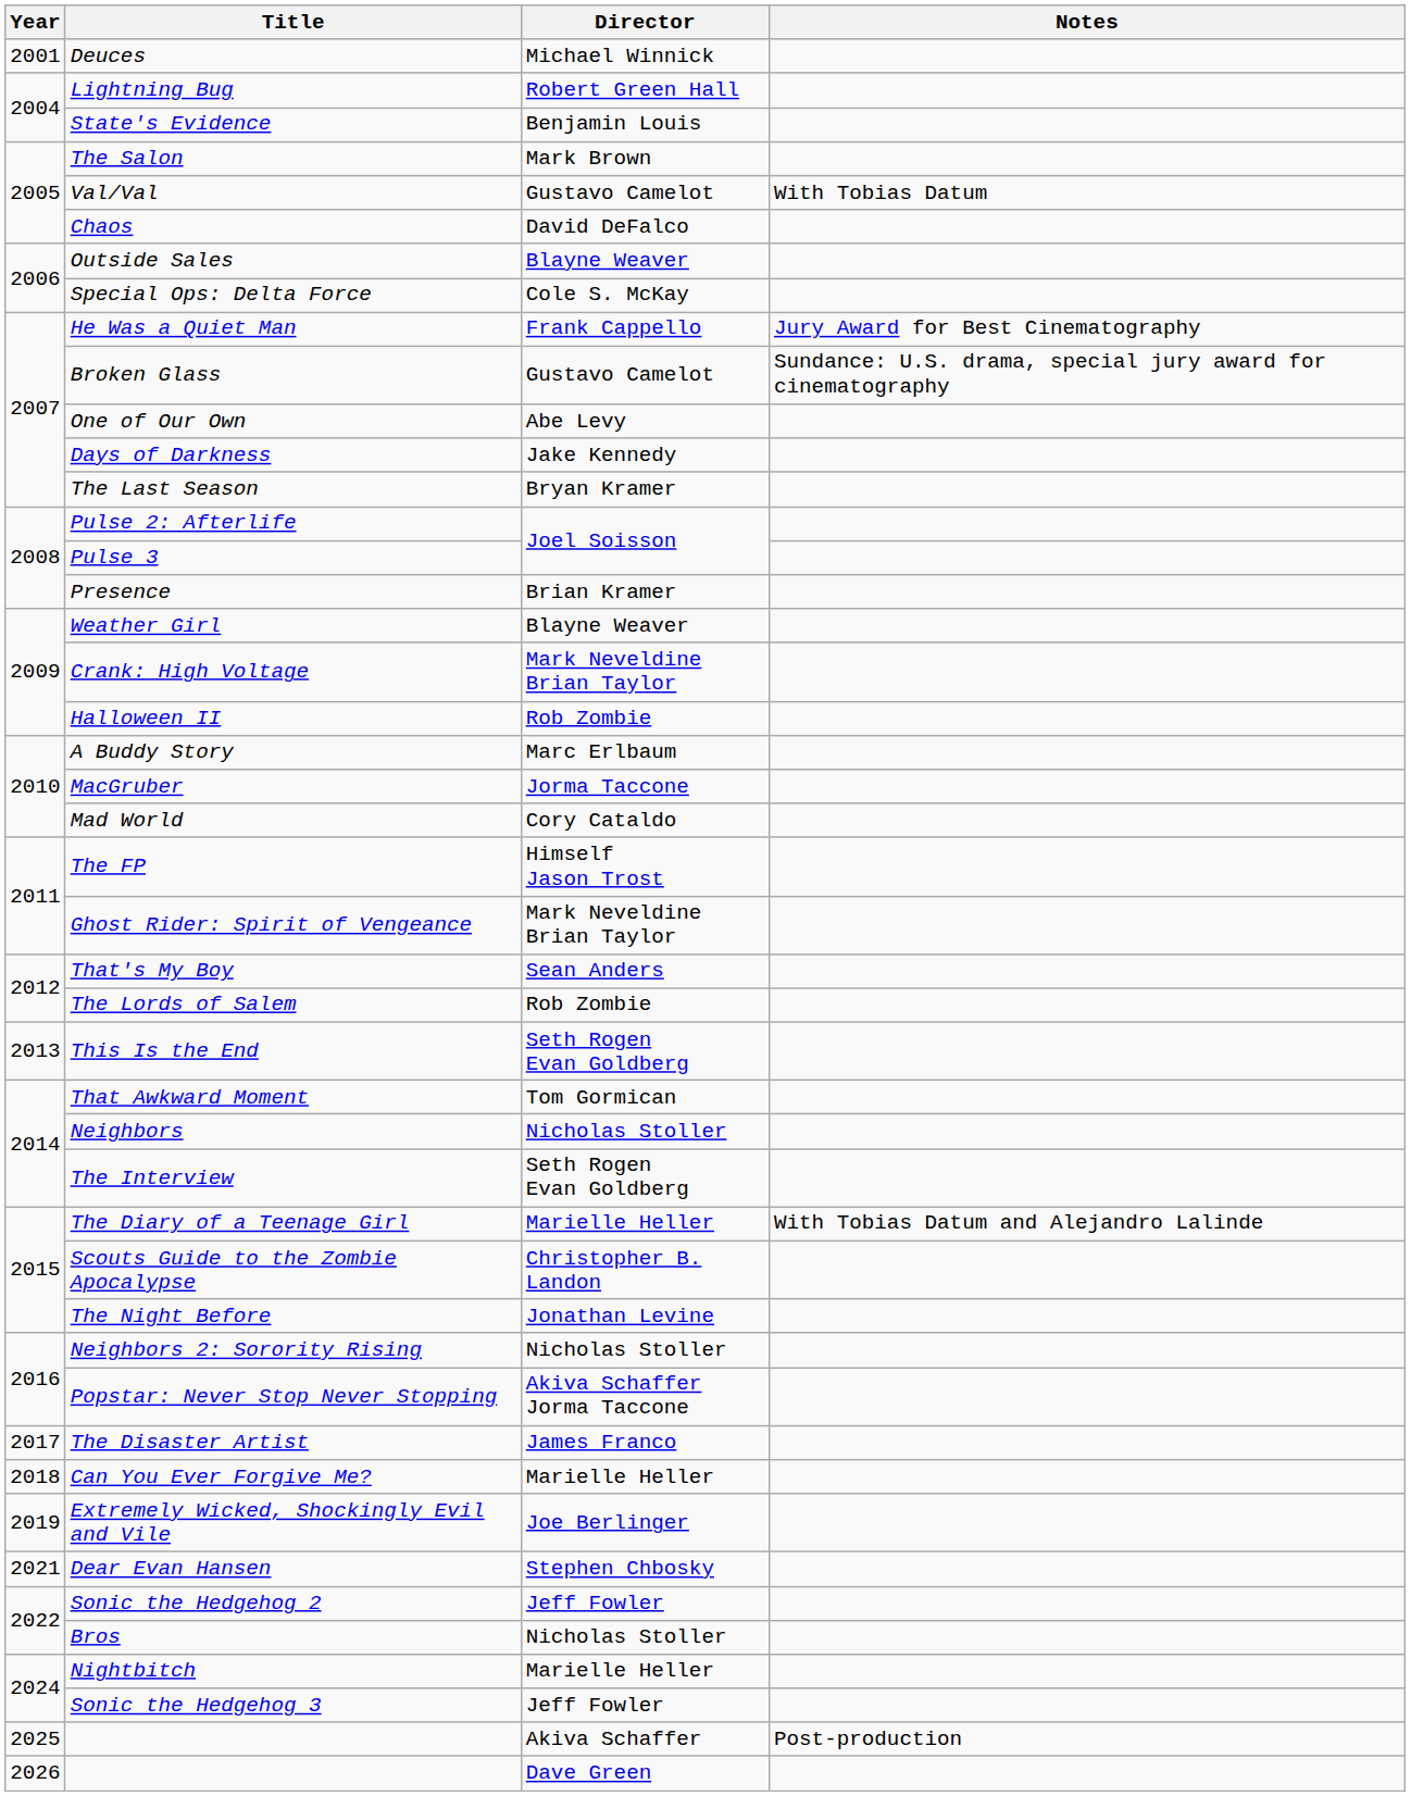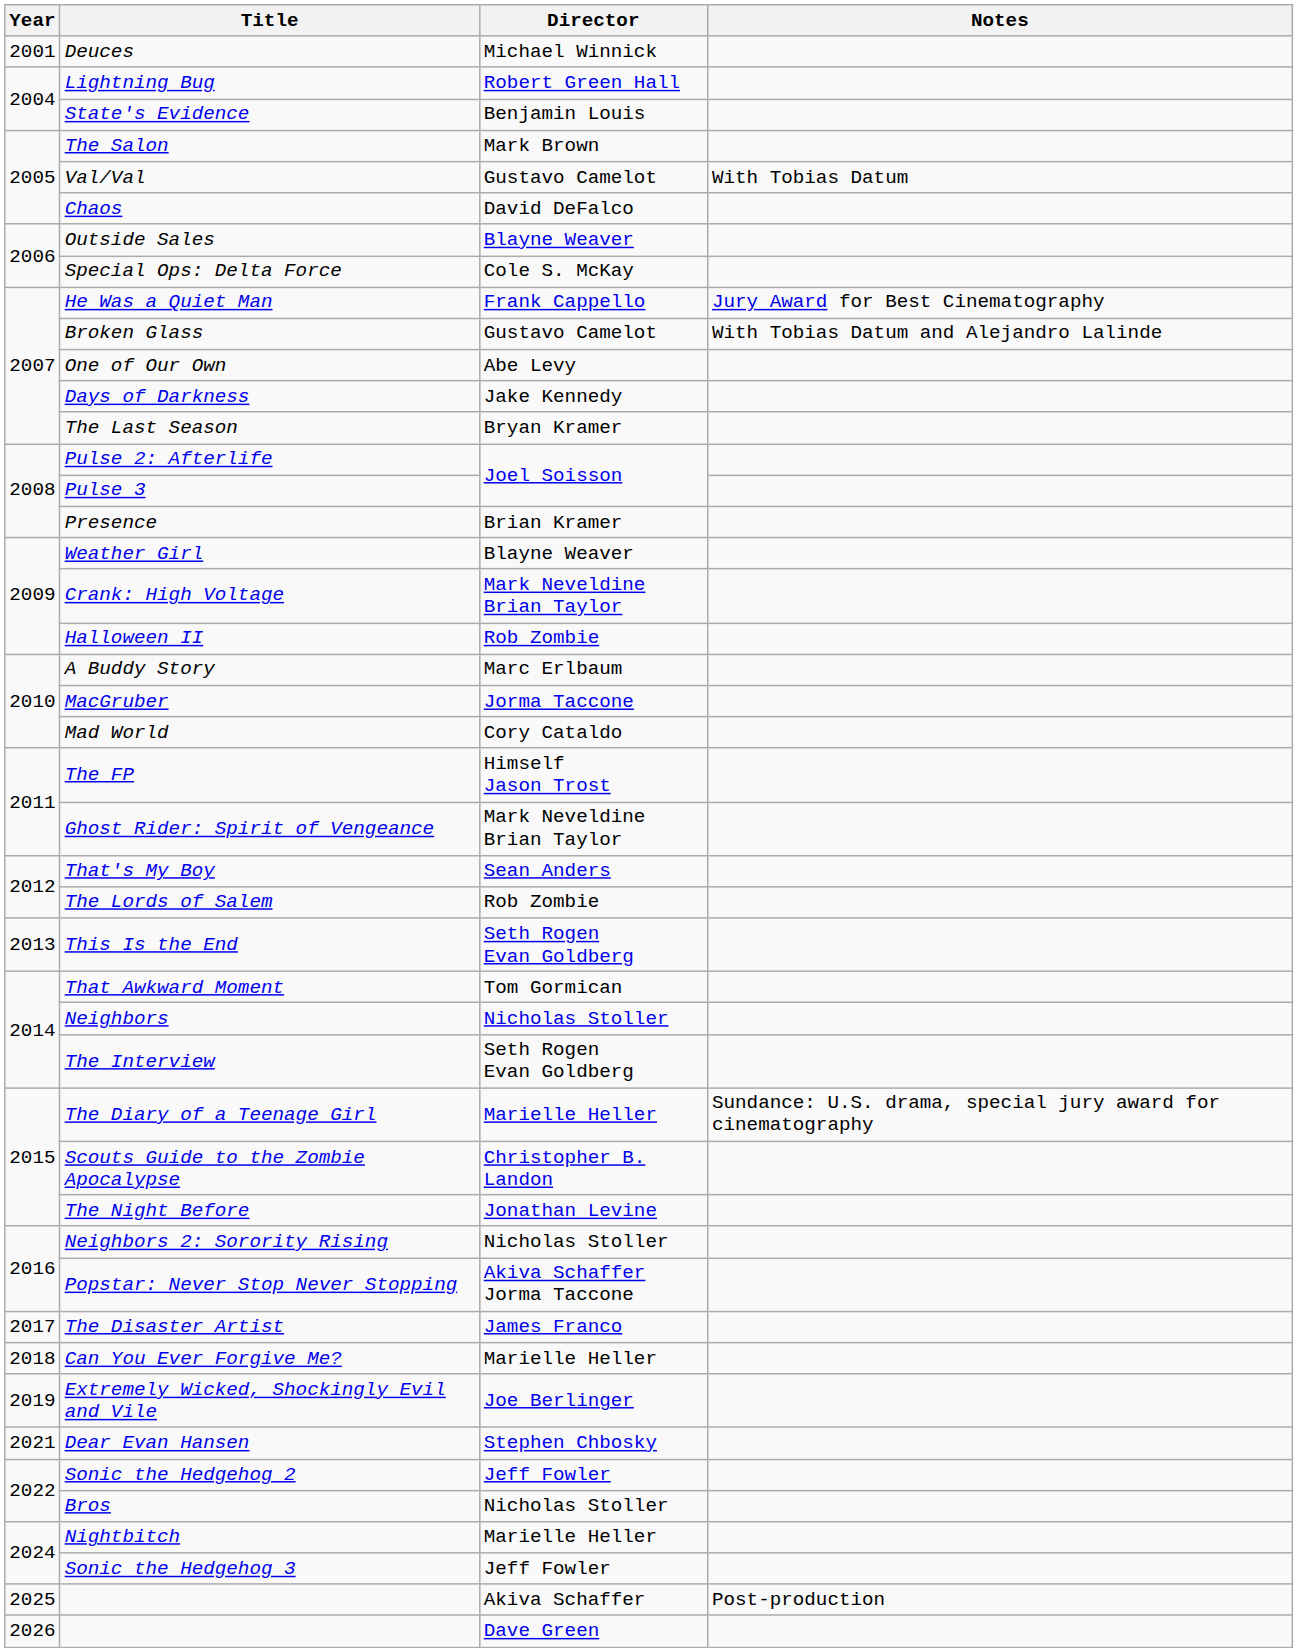 <table class="wikitable">
 <tr>
 <th>Year</th>
 <th>Title</th>
 <th>Director</th>
 <th>Notes</th>
 </tr>
 <tr>
 <td>2001</td>
 <td><em>Deuces</em></td>
 <td>Michael Winnick</td>
 <td></td>
 </tr>
 <tr>
 <td rowspan=2>2004</td>
 <td><em><a href='#'>Lightning Bug</a></em></td>
 <td><a href='#'>Robert Green Hall</a></td>
 <td></td>
 </tr>
 <tr>
 <td><em><a href='#'>State's Evidence</a></em></td>
 <td>Benjamin Louis</td>
 <td></td>
 </tr>
 <tr>
 <td rowspan=3>2005</td>
 <td><em><a href='#'>The Salon</a></em></td>
 <td>Mark Brown</td>
 <td></td>
 </tr>
 <tr>
 <td><em>Val/Val</em></td>
 <td>Gustavo Camelot</td>
 <td>With Tobias Datum</td>
 </tr>
 <tr>
 <td><em><a href='#'>Chaos</a></em></td>
 <td>David DeFalco</td>
 <td></td>
 </tr>
 <tr>
 <td rowspan=2>2006</td>
 <td><em>Outside Sales</em></td>
 <td><a href='#'>Blayne Weaver</a></td>
 <td></td>
 </tr>
 <tr>
 <td><em>Special Ops: Delta Force</em></td>
 <td>Cole S. McKay</td>
 <td></td>
 </tr>
 <tr>
 <td rowspan=5>2007</td>
 <td><em><a href='#'>He Was a Quiet Man</a></em></td>
 <td><a href='#'>Frank Cappello</a></td>
 <td><a href='#'>Jury Award</a> for Best Cinematography</td>
 </tr>
 <tr>
 <td><em>Broken Glass</em></td>
 <td>Gustavo Camelot</td>
-<td>Sundance: U.S. drama, special jury award for cinematography</td>
+<td>With Tobias Datum and Alejandro Lalinde</td>
 </tr>
 <tr>
 <td><em>One of Our Own</em></td>
 <td>Abe Levy</td>
 <td></td>
 </tr>
 <tr>
 <td><em><a href='#'>Days of Darkness</a></em></td>
 <td>Jake Kennedy</td>
 <td></td>
 </tr>
 <tr>
 <td><em>The Last Season</em></td>
 <td>Bryan Kramer</td>
 <td></td>
 </tr>
 <tr>
 <td rowspan=3>2008</td>
 <td><em><a href='#'>Pulse 2: Afterlife</a></em></td>
 <td rowspan="2"><a href='#'>Joel Soisson</a></td>
 <td></td>
 </tr>
 <tr>
 <td><em><a href='#'>Pulse 3</a></em></td>
 <td></td>
 </tr>
 <tr>
 <td><em>Presence</em></td>
 <td>Brian Kramer</td>
 <td></td>
 </tr>
 <tr>
 <td rowspan=3>2009</td>
 <td><em><a href='#'>Weather Girl</a></em></td>
 <td>Blayne Weaver</td>
 <td></td>
 </tr>
 <tr>
 <td><em><a href='#'>Crank: High Voltage</a></em></td>
 <td><a href='#'>Mark Neveldine</a><br><a href='#'>Brian Taylor</a></td>
 <td></td>
 </tr>
 <tr>
 <td><em><a href='#'>Halloween II</a></em></td>
 <td><a href='#'>Rob Zombie</a></td>
 <td></td>
 </tr>
 <tr>
 <td rowspan=3>2010</td>
 <td><em>A Buddy Story</em></td>
 <td>Marc Erlbaum</td>
 <td></td>
 </tr>
 <tr>
 <td><em><a href='#'>MacGruber</a></em></td>
 <td><a href='#'>Jorma Taccone</a></td>
 <td></td>
 </tr>
 <tr>
 <td><em>Mad World</em></td>
 <td>Cory Cataldo</td>
 <td></td>
 </tr>
 <tr>
 <td rowspan=2>2011</td>
 <td><em><a href='#'>The FP</a></em></td>
 <td>Himself<br><a href='#'>Jason Trost</a></td>
 <td></td>
 </tr>
 <tr>
 <td><em><a href='#'>Ghost Rider: Spirit of Vengeance</a></em></td>
 <td>Mark Neveldine<br>Brian Taylor</td>
 <td></td>
 </tr>
 <tr>
 <td rowspan=2>2012</td>
 <td><em><a href='#'>That's My Boy</a></em></td>
 <td><a href='#'>Sean Anders</a></td>
 <td></td>
 </tr>
 <tr>
 <td><em><a href='#'>The Lords of Salem</a></em></td>
 <td>Rob Zombie</td>
 <td></td>
 </tr>
 <tr>
 <td>2013</td>
 <td><em><a href='#'>This Is the End</a></em></td>
 <td><a href='#'>Seth Rogen</a><br><a href='#'>Evan Goldberg</a></td>
 <td></td>
 </tr>
 <tr>
 <td rowspan=3>2014</td>
 <td><em><a href='#'>That Awkward Moment</a></em></td>
 <td>Tom Gormican</td>
 <td></td>
 </tr>
 <tr>
 <td><em><a href='#'>Neighbors</a></em></td>
 <td><a href='#'>Nicholas Stoller</a></td>
 <td></td>
 </tr>
 <tr>
 <td><em><a href='#'>The Interview</a></em></td>
 <td>Seth Rogen<br>Evan Goldberg</td>
 <td></td>
 </tr>
 <tr>
 <td rowspan=3>2015</td>
 <td><em><a href='#'>The Diary of a Teenage Girl</a></em></td>
 <td><a href='#'>Marielle Heller</a></td>
-<td>With Tobias Datum and Alejandro Lalinde</td>
+<td>Sundance: U.S. drama, special jury award for cinematography</td>
 </tr>
 <tr>
 <td><em><a href='#'>Scouts Guide to the Zombie Apocalypse</a></em></td>
 <td><a href='#'>Christopher B. Landon</a></td>
 <td></td>
 </tr>
 <tr>
 <td><em><a href='#'>The Night Before</a></em></td>
 <td><a href='#'>Jonathan Levine</a></td>
 <td></td>
 </tr>
 <tr>
 <td rowspan=2>2016</td>
 <td><em><a href='#'>Neighbors 2: Sorority Rising</a></em></td>
 <td>Nicholas Stoller</td>
 <td></td>
 </tr>
 <tr>
 <td><em><a href='#'>Popstar: Never Stop Never Stopping</a></em></td>
 <td><a href='#'>Akiva Schaffer</a><br>Jorma Taccone</td>
 <td></td>
 </tr>
 <tr>
 <td>2017</td>
 <td><em><a href='#'>The Disaster Artist</a></em></td>
 <td><a href='#'>James Franco</a></td>
 <td></td>
 </tr>
 <tr>
 <td>2018</td>
 <td><em><a href='#'>Can You Ever Forgive Me?</a></em></td>
 <td>Marielle Heller</td>
 <td></td>
 </tr>
 <tr>
 <td>2019</td>
 <td><em><a href='#'>Extremely Wicked, Shockingly Evil and Vile</a></em></td>
 <td><a href='#'>Joe Berlinger</a></td>
 <td></td>
 </tr>
 <tr>
 <td>2021</td>
 <td><em><a href='#'>Dear Evan Hansen</a></em></td>
 <td><a href='#'>Stephen Chbosky</a></td>
 <td></td>
 </tr>
 <tr>
 <td rowspan=2>2022</td>
 <td><em><a href='#'>Sonic the Hedgehog 2</a></em></td>
 <td><a href='#'>Jeff Fowler</a></td>
 <td></td>
 </tr>
 <tr>
 <td><em><a href='#'>Bros</a></em></td>
 <td>Nicholas Stoller</td>
 <td></td>
 </tr>
 <tr>
 <td rowspan=2>2024</td>
 <td><em><a href='#'>Nightbitch</a></em></td>
 <td>Marielle Heller</td>
 <td></td>
 </tr>
 <tr>
 <td><em><a href='#'>Sonic the Hedgehog 3</a></em></td>
 <td>Jeff Fowler</td>
 <td></td>
 </tr>
 <tr>
 <td>2025</td>
 <td></td>
 <td>Akiva Schaffer</td>
 <td>Post-production</td>
 </tr>
 <tr>
 <td>2026</td>
 <td></td>
 <td><a href='#'>Dave Green</a></td>
 <td></td>
 </tr>
 </table>
